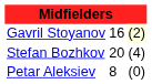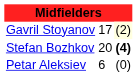 <table class="toccolours" border="0" cellpadding="2" cellspacing="0" align="left" style="margin:0.5em;">
 <tr>
 <th colspan="4" align="center" bgcolor="#FF2020"><span>Midfielders</span></th>
 </tr>
 <tr>
 <td> <a href='#'>Gavril Stoyanov</a></td>
-<td>16</td>
+<td>17</td>
 <td style="background: lightyellow;">(2)</td>
 </tr>
 <tr>
 <td> <a href='#'>Stefan Bozhkov</a></td>
 <td>20</td>
-<td>(4)</td>
+<td><strong>(4)</strong></td>
 </tr>
 <tr>
 <td> <a href='#'>Petar Aleksiev</a></td>
-<td>8</td>
+<td>6</td>
 <td>(0)</td>
 </tr>
 <tr>
 </tr>
 </table>
